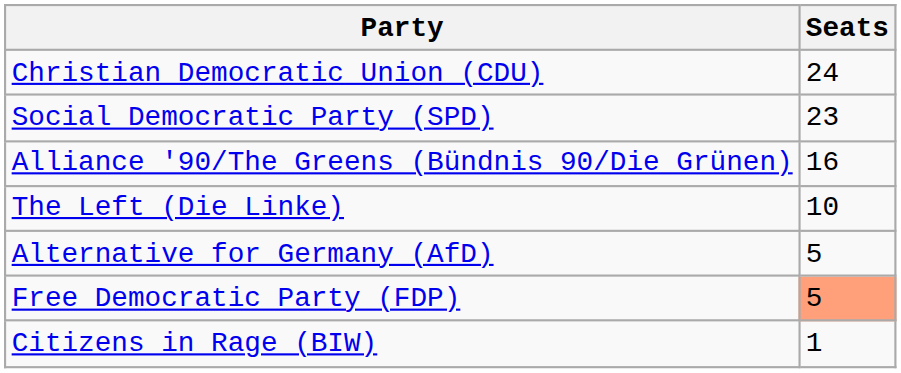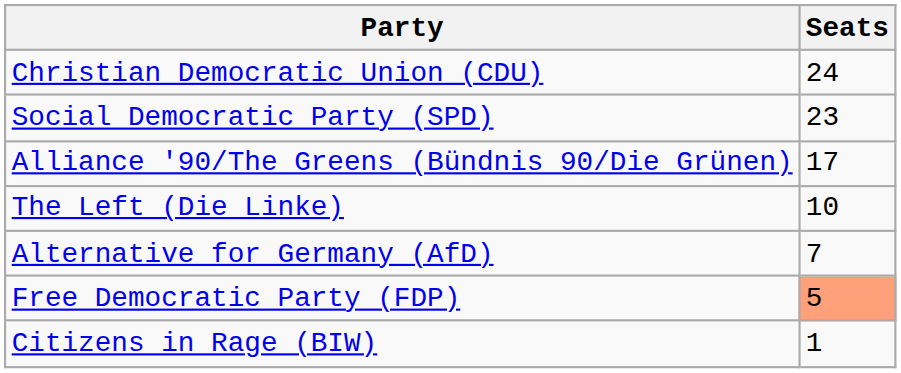 <table class="wikitable">
 <tr>
 <th>Party</th>
 <th>Seats</th>
 </tr>
 <tr>
 <td><a href='#'>Christian Democratic Union (CDU)</a></td>
 <td>24</td>
 </tr>
 <tr>
 <td><a href='#'>Social Democratic Party (SPD)</a></td>
 <td>23</td>
 </tr>
 <tr>
 <td><a href='#'>Alliance '90/The Greens (Bündnis 90/Die Grünen)</a></td>
-<td>16</td>
+<td>17</td>
 </tr>
 <tr>
 <td><a href='#'>The Left (Die Linke)</a></td>
 <td>10</td>
 </tr>
 <tr>
 <td><a href='#'>Alternative for Germany (AfD)</a></td>
-<td>5</td>
+<td>7</td>
 </tr>
 <tr>
 <td><a href='#'>Free Democratic Party (FDP)</a></td>
 <td style="background: lightsalmon;">5</td>
 </tr>
 <tr>
 <td><a href='#'>Citizens in Rage (BIW)</a></td>
 <td>1</td>
 </tr>
 </table>
